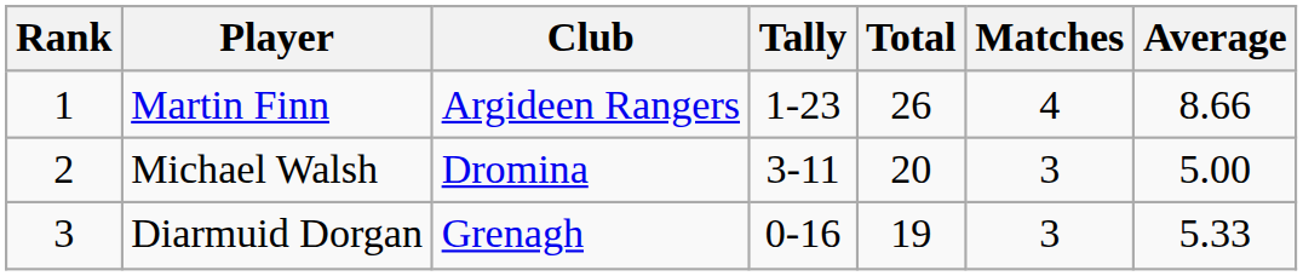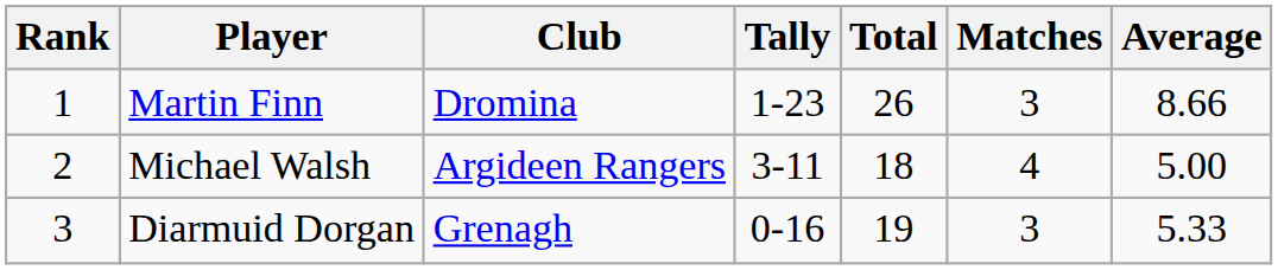 <table class="wikitable">
 <tr>
 <th>Rank</th>
 <th>Player</th>
 <th>Club</th>
 <th>Tally</th>
 <th>Total</th>
 <th>Matches</th>
 <th>Average</th>
 </tr>
 <tr>
 <td rowspan=1 align=center>1</td>
 <td><a href='#'>Martin Finn</a></td>
-<td><a href='#'>Argideen Rangers</a></td>
+<td><a href='#'>Dromina</a></td>
 <td align=center>1-23</td>
 <td align=center>26</td>
-<td align=center>4</td>
+<td align=center>3</td>
 <td align=center>8.66</td>
 </tr>
 <tr>
 <td rowspan=1 align=center>2</td>
 <td>Michael Walsh</td>
-<td><a href='#'>Dromina</a></td>
+<td><a href='#'>Argideen Rangers</a></td>
 <td align=center>3-11</td>
-<td align=center>20</td>
-<td align=center>3</td>
+<td align=center>18</td>
+<td align=center>4</td>
 <td align=center>5.00</td>
 </tr>
 <tr>
 <td rowspan=1 align=center>3</td>
 <td>Diarmuid Dorgan</td>
 <td><a href='#'>Grenagh</a></td>
 <td align=center>0-16</td>
 <td align=center>19</td>
 <td align=center>3</td>
 <td align=center>5.33</td>
 </tr>
 </table>
